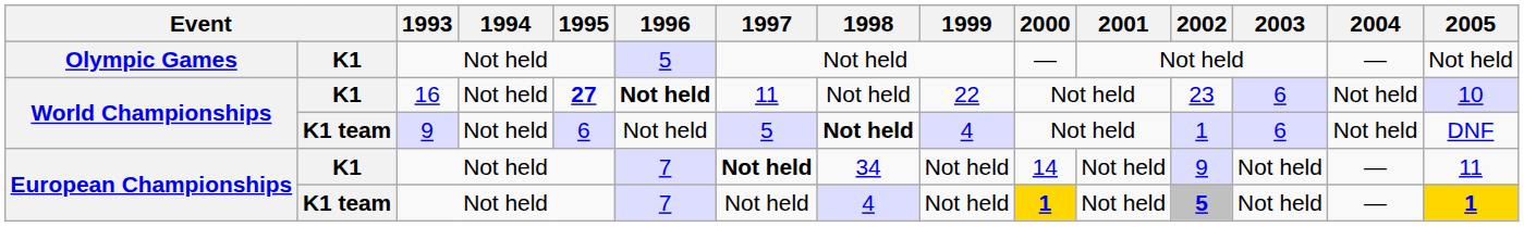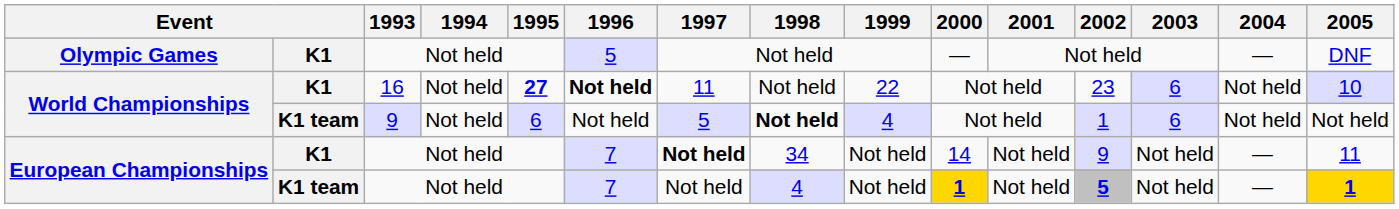 <table class="wikitable plainrowheaders" style=font-size:90%>
 <tr>
 <th scope="col" colspan=2>Event</th>
 <th scope="col">1993</th>
 <th scope="col">1994</th>
 <th scope="col">1995</th>
 <th scope="col">1996</th>
 <th scope="col">1997</th>
 <th scope="col">1998</th>
 <th scope="col">1999</th>
 <th scope="col">2000</th>
 <th scope="col">2001</th>
 <th scope="col">2002</th>
 <th scope="col">2003</th>
 <th scope="col">2004</th>
 <th scope="col">2005</th>
 </tr>
 <tr style="text-align:center;">
 <th scope="row"><a href='#'>Olympic Games</a></th>
 <th scope="row">K1</th>
 <td colspan=3>Not held</td>
 <td style="background:#ddf;"><a href='#'>5</a></td>
 <td colspan=3>Not held</td>
 <td>—</td>
 <td colspan=3>Not held</td>
 <td>—</td>
-<td>Not held</td>
+<td><a href='#'>DNF</a></td>
 </tr>
 <tr style="text-align:center;">
 <th scope="row" rowspan=2><a href='#'>World Championships</a></th>
 <th scope="row">K1</th>
 <td><a href='#'>16</a></td>
 <td>Not held</td>
 <td><strong><a href='#'>27</a></strong></td>
 <td><strong>Not held</strong></td>
 <td><a href='#'>11</a></td>
 <td>Not held</td>
 <td><a href='#'>22</a></td>
 <td colspan=2>Not held</td>
 <td><a href='#'>23</a></td>
 <td style="background:#ddf;"><a href='#'>6</a></td>
 <td>Not held</td>
 <td style="background:#ddf;"><a href='#'>10</a></td>
 </tr>
 <tr style="text-align:center;">
 <th scope="row">K1 team</th>
 <td style="background:#ddf;"><a href='#'>9</a></td>
 <td>Not held</td>
 <td style="background:#ddf;"><a href='#'>6</a></td>
 <td>Not held</td>
 <td style="background:#ddf;"><a href='#'>5</a></td>
 <td><strong>Not held</strong></td>
 <td style="background:#ddf;"><a href='#'>4</a></td>
 <td colspan=2>Not held</td>
 <td style="background:#ddf;"><a href='#'>1</a></td>
 <td style="background:#ddf;"><a href='#'>6</a></td>
 <td>Not held</td>
-<td><a href='#'>DNF</a></td>
+<td>Not held</td>
 </tr>
 <tr style="text-align:center;">
 <th scope="row" rowspan=2><a href='#'>European Championships</a></th>
 <th scope="row">K1</th>
 <td colspan=3>Not held</td>
 <td style="background:#ddf;"><a href='#'>7</a></td>
 <td><strong>Not held</strong></td>
 <td><a href='#'>34</a></td>
 <td>Not held</td>
 <td><a href='#'>14</a></td>
 <td>Not held</td>
 <td style="background:#ddf;"><a href='#'>9</a></td>
 <td>Not held</td>
 <td>—</td>
 <td><a href='#'>11</a></td>
 </tr>
 <tr style="text-align:center;">
 <th scope="row">K1 team</th>
 <td colspan=3>Not held</td>
 <td style="background:#ddf;"><a href='#'>7</a></td>
 <td>Not held</td>
 <td style="background:#ddf;"><a href='#'>4</a></td>
 <td>Not held</td>
 <td style="background:gold;"><a href='#'><strong>1</strong></a></td>
 <td>Not held</td>
 <td style="background:silver;"><a href='#'><strong>5</strong></a></td>
 <td>Not held</td>
 <td>—</td>
 <td style="background:gold;"><a href='#'><strong>1</strong></a></td>
 </tr>
 </table>
